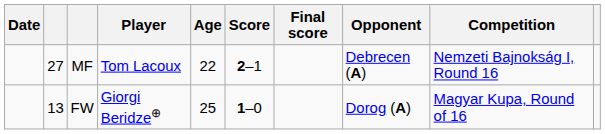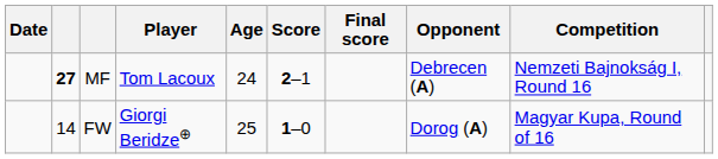 <table class="wikitable sortable" style="text-align:center; font-size:95%;">
 <tr>
 <th>Date</th>
 <th></th>
 <th></th>
 <th>Player</th>
 <th>Age</th>
 <th>Score</th>
 <th>Final score</th>
 <th>Opponent</th>
 <th>Competition</th>
 <th class="unsortable"></th>
 </tr>
 <tr>
 <td data-sort-value="1"></td>
-<td>27</td>
+<td><strong>27</strong></td>
 <td>MF</td>
 <td style="text-align:left;" data-sort-value="Lacoux"> <a href='#'>Tom Lacoux</a></td>
-<td>22</td>
+<td>24</td>
 <td><strong>2</strong>–1</td>
 <td></td>
 <td style="text-align:left;"><a href='#'>Debrecen</a> (<strong>A</strong>)</td>
 <td style="text-align:left;"><a href='#'>Nemzeti Bajnokság I, Round 16</a></td>
 <td></td>
 </tr>
 <tr>
 <td data-sort-value="2"></td>
-<td>13</td>
+<td>14</td>
 <td>FW</td>
 <td style="text-align:left;"> <a href='#'>Giorgi Beridze</a><sup>⊕</sup></td>
 <td>25</td>
 <td><strong>1</strong>–0</td>
 <td></td>
 <td style="text-align:left;"><a href='#'>Dorog</a> (<strong>A</strong>)</td>
 <td style="text-align:left;"><a href='#'>Magyar Kupa, Round of 16</a></td>
 <td></td>
 </tr>
 </table>
